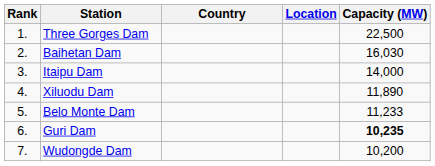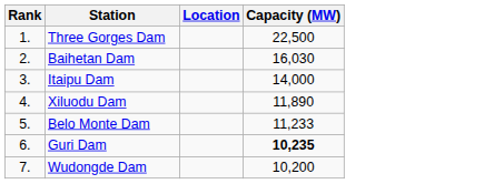 <table class="wikitable">
 <tr>
 <th>Rank</th>
 <th width=150>Station</th>
-<th width=150>Country</th>
 <th><a href='#'>Location</a></th>
 <th>Capacity (<a href='#'>MW</a>)</th>
 </tr>
 <tr>
 <td align=center>1.</td>
 <td><a href='#'>Three Gorges Dam</a></td>
 <td></td>
-<td></td>
 <td align=center>22,500</td>
 </tr>
 <tr>
 <td align=center>2.</td>
 <td><a href='#'>Baihetan Dam</a></td>
 <td></td>
-<td></td>
 <td align=center>16,030</td>
 </tr>
 <tr>
 <td align="center">3.</td>
 <td><a href='#'>Itaipu Dam</a></td>
-<td><br></td>
 <td></td>
 <td align="center">14,000</td>
 </tr>
 <tr>
 <td align="center">4.</td>
 <td><a href='#'>Xiluodu Dam</a></td>
 <td></td>
-<td></td>
 <td align="center">11,890</td>
 </tr>
 <tr>
 <td align="center">5.</td>
 <td><a href='#'>Belo Monte Dam</a></td>
-<td></td>
 <td></td>
 <td align="center">11,233</td>
 </tr>
 <tr>
 <td align="center">6.</td>
 <td><a href='#'>Guri Dam</a></td>
 <td></td>
-<td></td>
 <td align="center"><strong>10,235</strong></td>
 </tr>
 <tr>
 <td align=center>7.</td>
 <td><a href='#'>Wudongde Dam</a></td>
 <td></td>
-<td></td>
 <td align=center>10,200</td>
 </tr>
 </table>
